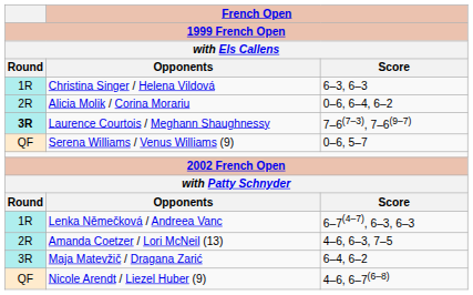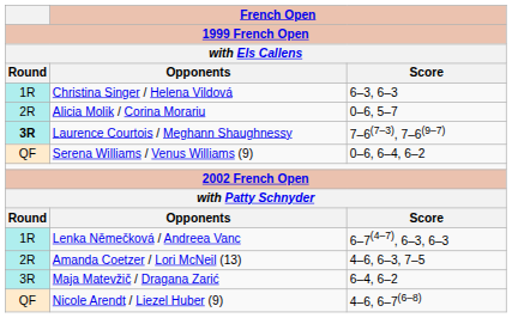 <table class="wikitable collapsible collapsed">
 <tr>
 <th></th>
 <th colspan=2 style="background:#ebc2af;"><a href='#'>French Open</a></th>
 </tr>
 <tr>
 <th colspan=3 style="background:#ebc2af;"><a href='#'>1999 French Open</a></th>
 </tr>
 <tr>
 <th colspan=3><em>with  <a href='#'>Els Callens</a></em></th>
 </tr>
 <tr>
 <th>Round</th>
 <th width=380>Opponents</th>
 <th width=200>Score</th>
 </tr>
 <tr>
 <td style="text-align:center; background:#afeeee;">1R</td>
 <td> <a href='#'>Christina Singer</a> /  <a href='#'>Helena Vildová</a></td>
 <td>6–3, 6–3</td>
 </tr>
 <tr>
 <td style="text-align:center; background:#afeeee;">2R</td>
 <td> <a href='#'>Alicia Molik</a> /  <a href='#'>Corina Morariu</a></td>
-<td>0–6, 6–4, 6–2</td>
+<td>0–6, 5–7</td>
 </tr>
 <tr>
 <td style="text-align:center; background:#afeeee;"><strong>3R</strong></td>
 <td> <a href='#'>Laurence Courtois</a> /  <a href='#'>Meghann Shaughnessy</a></td>
 <td>7–6<sup>(7–3)</sup>, 7–6<sup>(9–7)</sup></td>
 </tr>
 <tr>
 <td style="text-align:center; background:#ffebcd;">QF</td>
 <td> <a href='#'>Serena Williams</a> /  <a href='#'>Venus Williams</a> (9)</td>
-<td>0–6, 5–7</td>
+<td>0–6, 6–4, 6–2</td>
 </tr>
 <tr>
 <td colspan=3></td>
 </tr>
 <tr>
 <th colspan=3 style="background:#ebc2af;"><a href='#'>2002 French Open</a></th>
 </tr>
 <tr>
 <th colspan=3><em>with  <a href='#'>Patty Schnyder</a></em></th>
 </tr>
 <tr>
 <th>Round</th>
 <th width=380>Opponents</th>
 <th width=200>Score</th>
 </tr>
 <tr>
 <td style="text-align:center; background:#afeeee;">1R</td>
 <td> <a href='#'>Lenka Němečková</a> /  <a href='#'>Andreea Vanc</a></td>
 <td>6–7<sup>(4–7)</sup>, 6–3, 6–3</td>
 </tr>
 <tr>
 <td style="text-align:center; background:#afeeee;">2R</td>
 <td> <a href='#'>Amanda Coetzer</a> /  <a href='#'>Lori McNeil</a> (13)</td>
 <td>4–6, 6–3, 7–5</td>
 </tr>
 <tr>
 <td style="text-align:center; background:#afeeee;">3R</td>
 <td> <a href='#'>Maja Matevžič</a> /  <a href='#'>Dragana Zarić</a></td>
 <td>6–4, 6–2</td>
 </tr>
 <tr>
 <td style="text-align:center; background:#ffebcd;">QF</td>
 <td> <a href='#'>Nicole Arendt</a> /  <a href='#'>Liezel Huber</a> (9)</td>
 <td>4–6, 6–7<sup>(6–8)</sup></td>
 </tr>
 </table>
